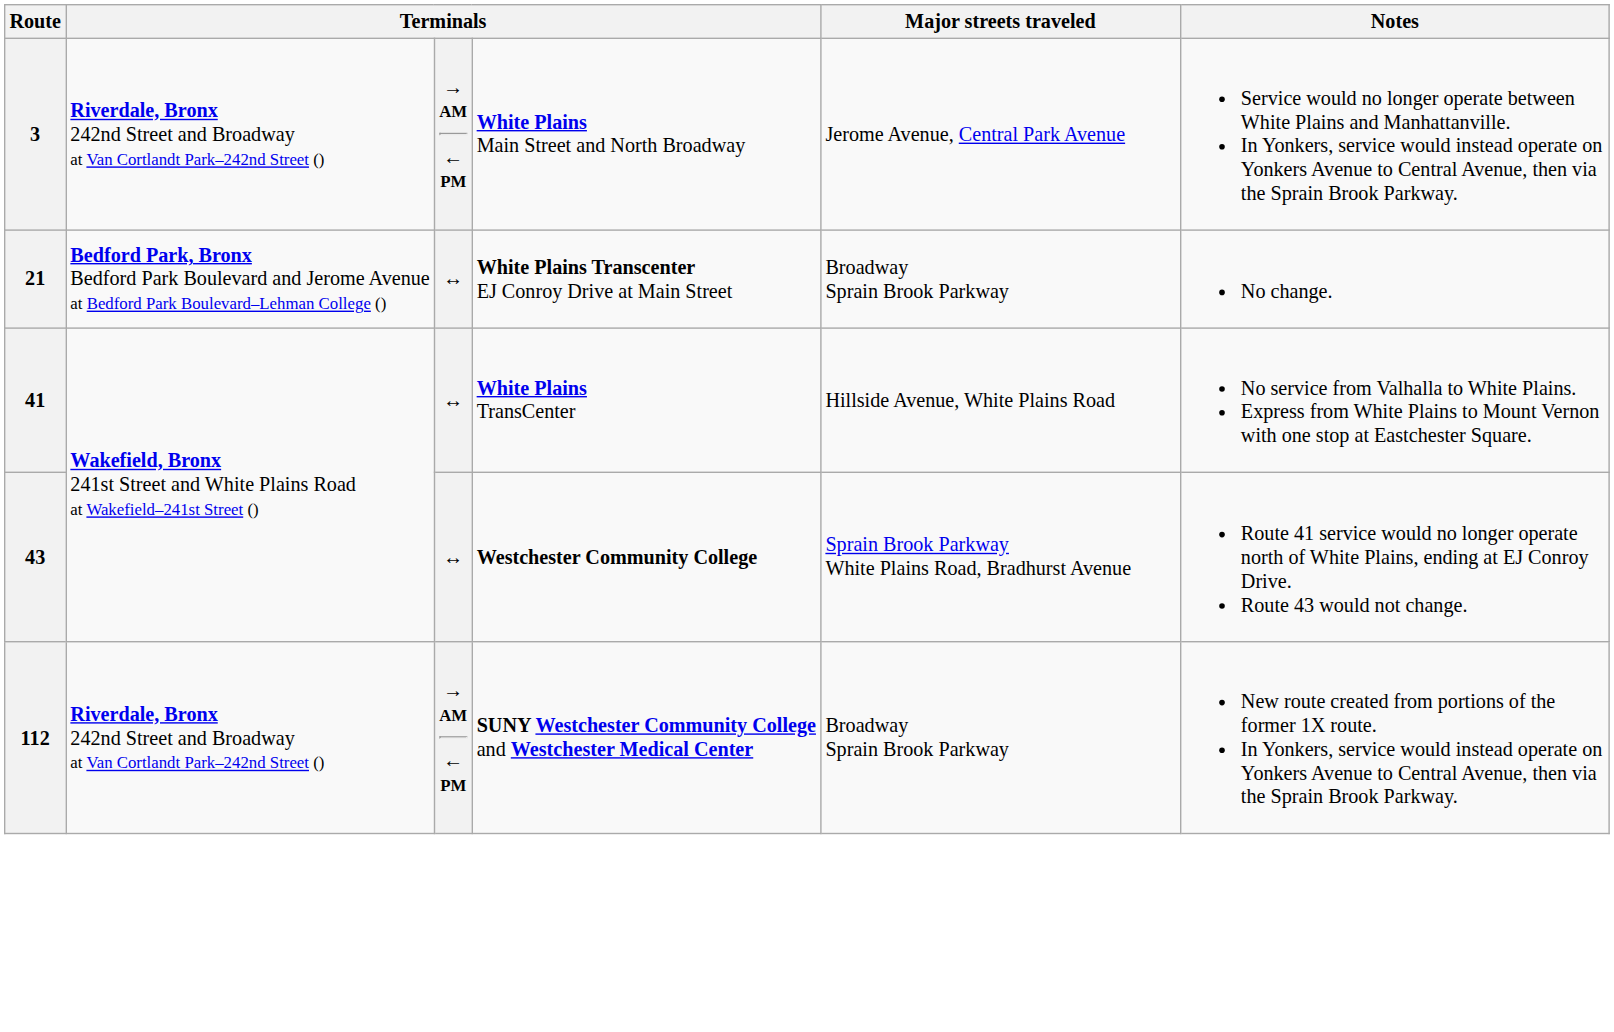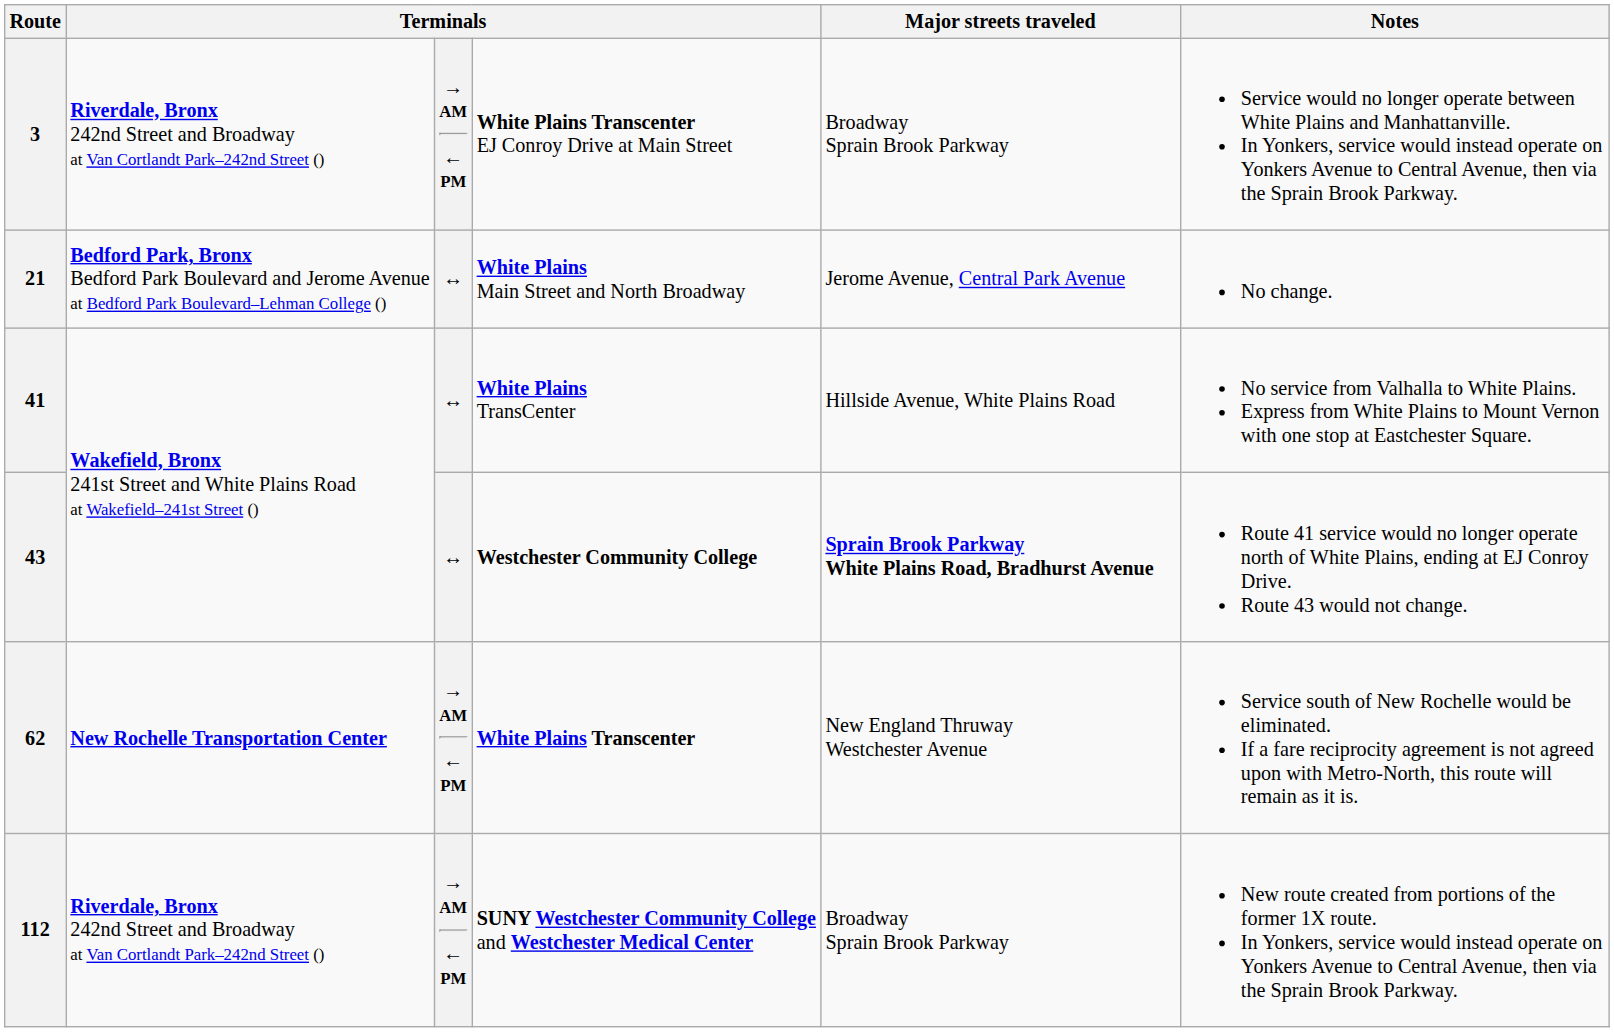 <table class=wikitable style="font-size: 90%;" |>
 <tr>
 <th>Route</th>
 <th colspan=3>Terminals</th>
 <th width=250px>Major streets traveled</th>
 <th width=300px>Notes</th>
 </tr>
 <tr>
 <th>3</th>
 <td><strong><a href='#'>Riverdale, Bronx</a></strong><br>242nd Street and Broadway<br><small>at <a href='#'>Van Cortlandt Park–242nd Street</a> ()</small></td>
 <th><div><span>→</span><br><small>AM</small><hr><span>←</span><br><small>PM</small></div></th>
-<td><strong><a href='#'>White Plains</a></strong><br>Main Street and North Broadway</td>
-<td>Jerome Avenue, <a href='#'>Central Park Avenue</a></td>
+<td><strong>White Plains Transcenter</strong><br>EJ Conroy Drive at Main Street</td>
+<td>Broadway<br>Sprain Brook Parkway</td>
 <td><br><ul><li>Service would no longer operate between White Plains and Manhattanville.</li><li>In Yonkers, service would instead operate on Yonkers Avenue to Central Avenue, then via the Sprain Brook Parkway.</li></ul></td>
 </tr>
 <tr>
 <th>21</th>
 <td><strong><a href='#'>Bedford Park, Bronx</a></strong><br>Bedford Park Boulevard and Jerome Avenue<br><small>at <a href='#'>Bedford Park Boulevard–Lehman College</a> ()</small></td>
 <th><span>↔</span></th>
-<td><strong>White Plains Transcenter</strong><br>EJ Conroy Drive at Main Street</td>
-<td>Broadway<br>Sprain Brook Parkway</td>
+<td><strong><a href='#'>White Plains</a></strong><br>Main Street and North Broadway</td>
+<td>Jerome Avenue, <a href='#'>Central Park Avenue</a></td>
 <td><br><ul><li>No change.</li></ul></td>
 </tr>
 <tr>
 <th>41</th>
 <td rowspan=2><strong><a href='#'>Wakefield, Bronx</a></strong><br>241st Street and White Plains Road<br><small>at <a href='#'>Wakefield–241st Street</a> ()</small></td>
 <th><span>↔</span></th>
 <td><strong><a href='#'>White Plains</a></strong><br>TransCenter</td>
 <td>Hillside Avenue, White Plains Road</td>
 <td><br><ul><li>No service from Valhalla to White Plains.</li><li>Express from White Plains to Mount Vernon with one stop at Eastchester Square.</li></ul></td>
 </tr>
 <tr>
 <th>43</th>
 <th><span>↔</span></th>
 <td><strong>Westchester Community College</strong></td>
-<td><a href='#'>Sprain Brook Parkway</a><br>White Plains Road, Bradhurst Avenue</td>
+<td><strong><a href='#'>Sprain Brook Parkway</a><br>White Plains Road, Bradhurst Avenue</strong></td>
 <td><br><ul><li>Route 41 service would no longer operate north of White Plains, ending at EJ Conroy Drive.</li><li>Route 43 would not change.</li></ul></td>
+</tr>
+<tr>
+<th>62</th>
+<td><strong><a href='#'>New Rochelle Transportation Center</a></strong></td>
+<th><div><span>→</span><br><small>AM</small><hr><span>←</span><br><small>PM</small></div></th>
+<td><strong><a href='#'>White Plains</a> Transcenter</strong></td>
+<td>New England Thruway<br>Westchester Avenue</td>
+<td><br><ul><li>Service south of New Rochelle would be eliminated.</li><li>If a fare reciprocity agreement is not agreed upon with Metro-North, this route will remain as it is.</li></ul></td>
 </tr>
 <tr>
 <th>112</th>
 <td><strong><a href='#'>Riverdale, Bronx</a></strong><br>242nd Street and Broadway<br><small>at <a href='#'>Van Cortlandt Park–242nd Street</a> ()</small></td>
 <th><div><span>→</span><br><small>AM</small><hr><span>←</span><br><small>PM</small></div></th>
 <td><strong>SUNY <a href='#'>Westchester Community College</a></strong><br>and <strong><a href='#'>Westchester Medical Center</a></strong></td>
 <td>Broadway<br>Sprain Brook Parkway</td>
 <td><br><ul><li>New route created from portions of the former 1X route.</li><li>In Yonkers, service would instead operate on Yonkers Avenue to Central Avenue, then via the Sprain Brook Parkway.</li></ul></td>
 </tr>
 </table>
